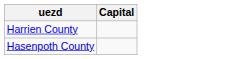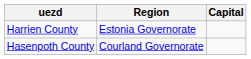 <table class="wikitable sortable">
 <tr>
 <th>uezd</th>
+<th>Region</th>
 <th>Capital</th>
 </tr>
 <tr>
 <td><a href='#'>Harrien County</a></td>
+<td><a href='#'>Estonia Governorate</a></td>
 <td></td>
 </tr>
 <tr>
 <td><a href='#'>Hasenpoth County</a></td>
+<td><a href='#'>Courland Governorate</a></td>
 <td></td>
 </tr>
 </table>
